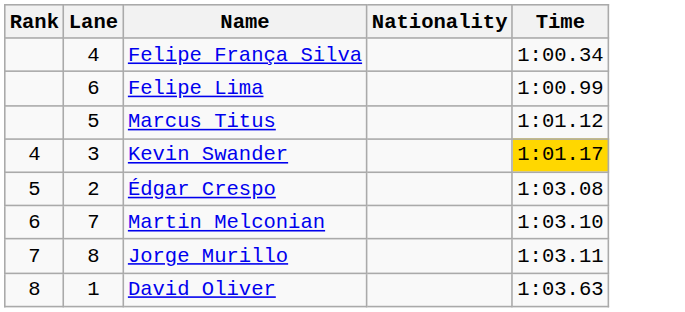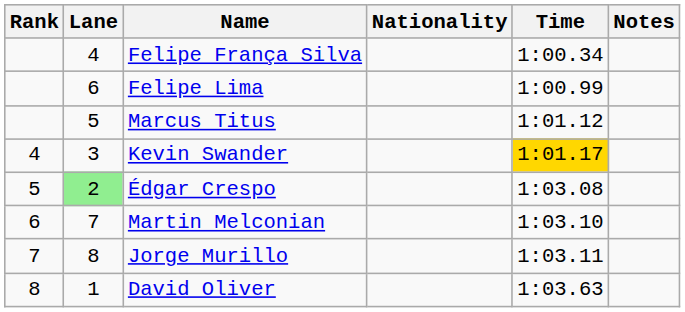 <table class="wikitable sortable" style="text-align:center">
 <tr>
 <th>Rank</th>
 <th>Lane</th>
 <th>Name</th>
 <th>Nationality</th>
 <th>Time</th>
+<th>Notes</th>
 </tr>
 <tr>
 <td></td>
 <td>4</td>
 <td align=left><a href='#'>Felipe França Silva</a></td>
 <td align=left></td>
 <td>1:00.34</td>
+<td></td>
 </tr>
 <tr>
 <td></td>
 <td>6</td>
 <td align=left><a href='#'>Felipe Lima</a></td>
 <td align=left></td>
 <td>1:00.99</td>
+<td></td>
 </tr>
 <tr>
 <td></td>
 <td>5</td>
 <td align=left><a href='#'>Marcus Titus</a></td>
 <td align=left></td>
 <td>1:01.12</td>
+<td></td>
 </tr>
 <tr>
 <td>4</td>
 <td>3</td>
 <td align=left><a href='#'>Kevin Swander</a></td>
 <td align=left></td>
 <td style="background: gold;">1:01.17</td>
+<td></td>
 </tr>
 <tr>
 <td>5</td>
-<td>2</td>
+<td style="background: lightgreen;">2</td>
 <td align=left><a href='#'>Édgar Crespo</a></td>
 <td align=left></td>
 <td>1:03.08</td>
+<td></td>
 </tr>
 <tr>
 <td>6</td>
 <td>7</td>
 <td align=left><a href='#'>Martin Melconian</a></td>
 <td align=left></td>
 <td>1:03.10</td>
+<td></td>
 </tr>
 <tr>
 <td>7</td>
 <td>8</td>
 <td align=left><a href='#'>Jorge Murillo</a></td>
 <td align=left></td>
 <td>1:03.11</td>
+<td></td>
 </tr>
 <tr>
 <td>8</td>
 <td>1</td>
 <td align=left><a href='#'>David Oliver</a></td>
 <td align=left></td>
 <td>1:03.63</td>
+<td></td>
 </tr>
 </table>
